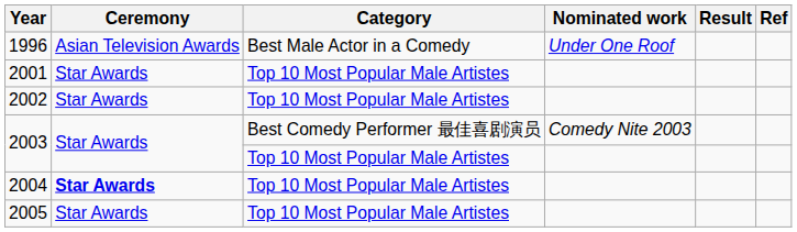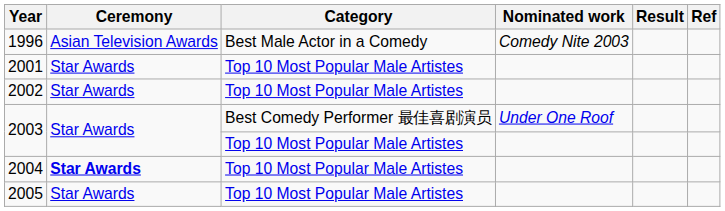 <table class="wikitable sortable">
 <tr>
 <th>Year</th>
 <th>Ceremony</th>
 <th>Category</th>
 <th>Nominated work</th>
 <th>Result</th>
 <th>Ref</th>
 </tr>
 <tr>
 <td>1996</td>
 <td><a href='#'>Asian Television Awards</a></td>
 <td>Best Male Actor in a Comedy</td>
-<td><em><a href='#'>Under One Roof</a></em></td>
+<td><em>Comedy Nite 2003</em></td>
 <td></td>
 <td></td>
 </tr>
 <tr>
 <td>2001</td>
 <td><a href='#'>Star Awards</a></td>
 <td><a href='#'>Top 10 Most Popular Male Artistes</a></td>
 <td></td>
 <td></td>
 <td></td>
 </tr>
 <tr>
 <td>2002</td>
 <td><a href='#'>Star Awards</a></td>
 <td><a href='#'>Top 10 Most Popular Male Artistes</a></td>
 <td></td>
 <td></td>
 <td></td>
 </tr>
 <tr>
 <td rowspan="2">2003</td>
 <td rowspan="2"><a href='#'>Star Awards</a></td>
 <td>Best Comedy Performer 最佳喜剧演员</td>
-<td><em>Comedy Nite 2003</em></td>
+<td><em><a href='#'>Under One Roof</a></em></td>
 <td></td>
 <td></td>
 </tr>
 <tr>
 <td><a href='#'>Top 10 Most Popular Male Artistes</a></td>
 <td></td>
 <td></td>
 <td></td>
 </tr>
 <tr>
 <td>2004</td>
 <td><strong><a href='#'>Star Awards</a></strong></td>
 <td><a href='#'>Top 10 Most Popular Male Artistes</a></td>
 <td></td>
 <td></td>
 <td></td>
 </tr>
 <tr>
 <td>2005</td>
 <td><a href='#'>Star Awards</a></td>
 <td><a href='#'>Top 10 Most Popular Male Artistes</a></td>
 <td></td>
 <td></td>
 <td></td>
 </tr>
 </table>
